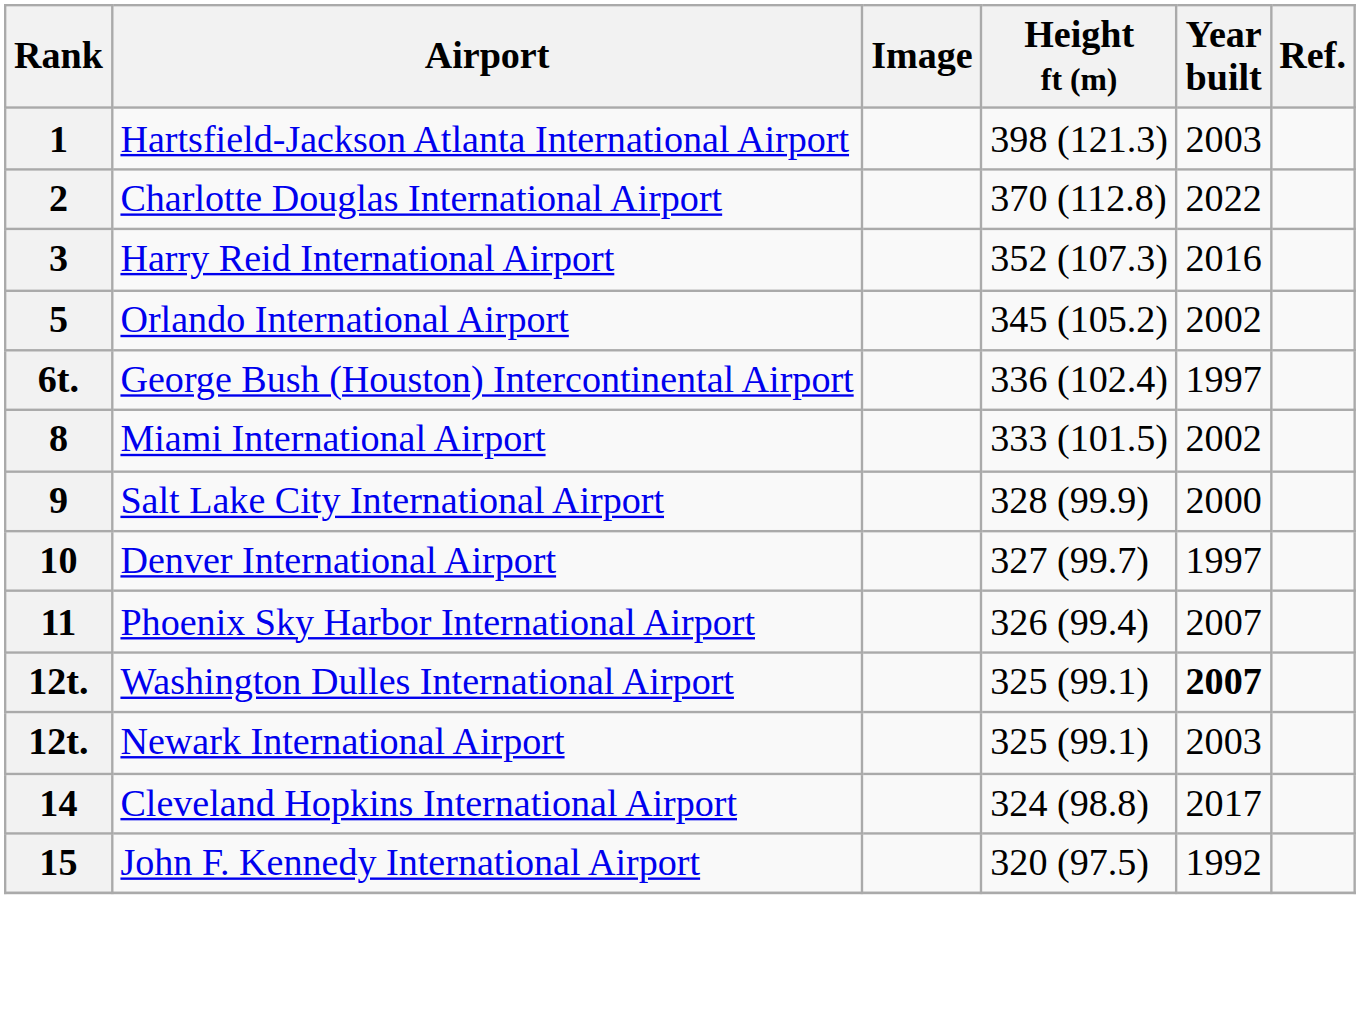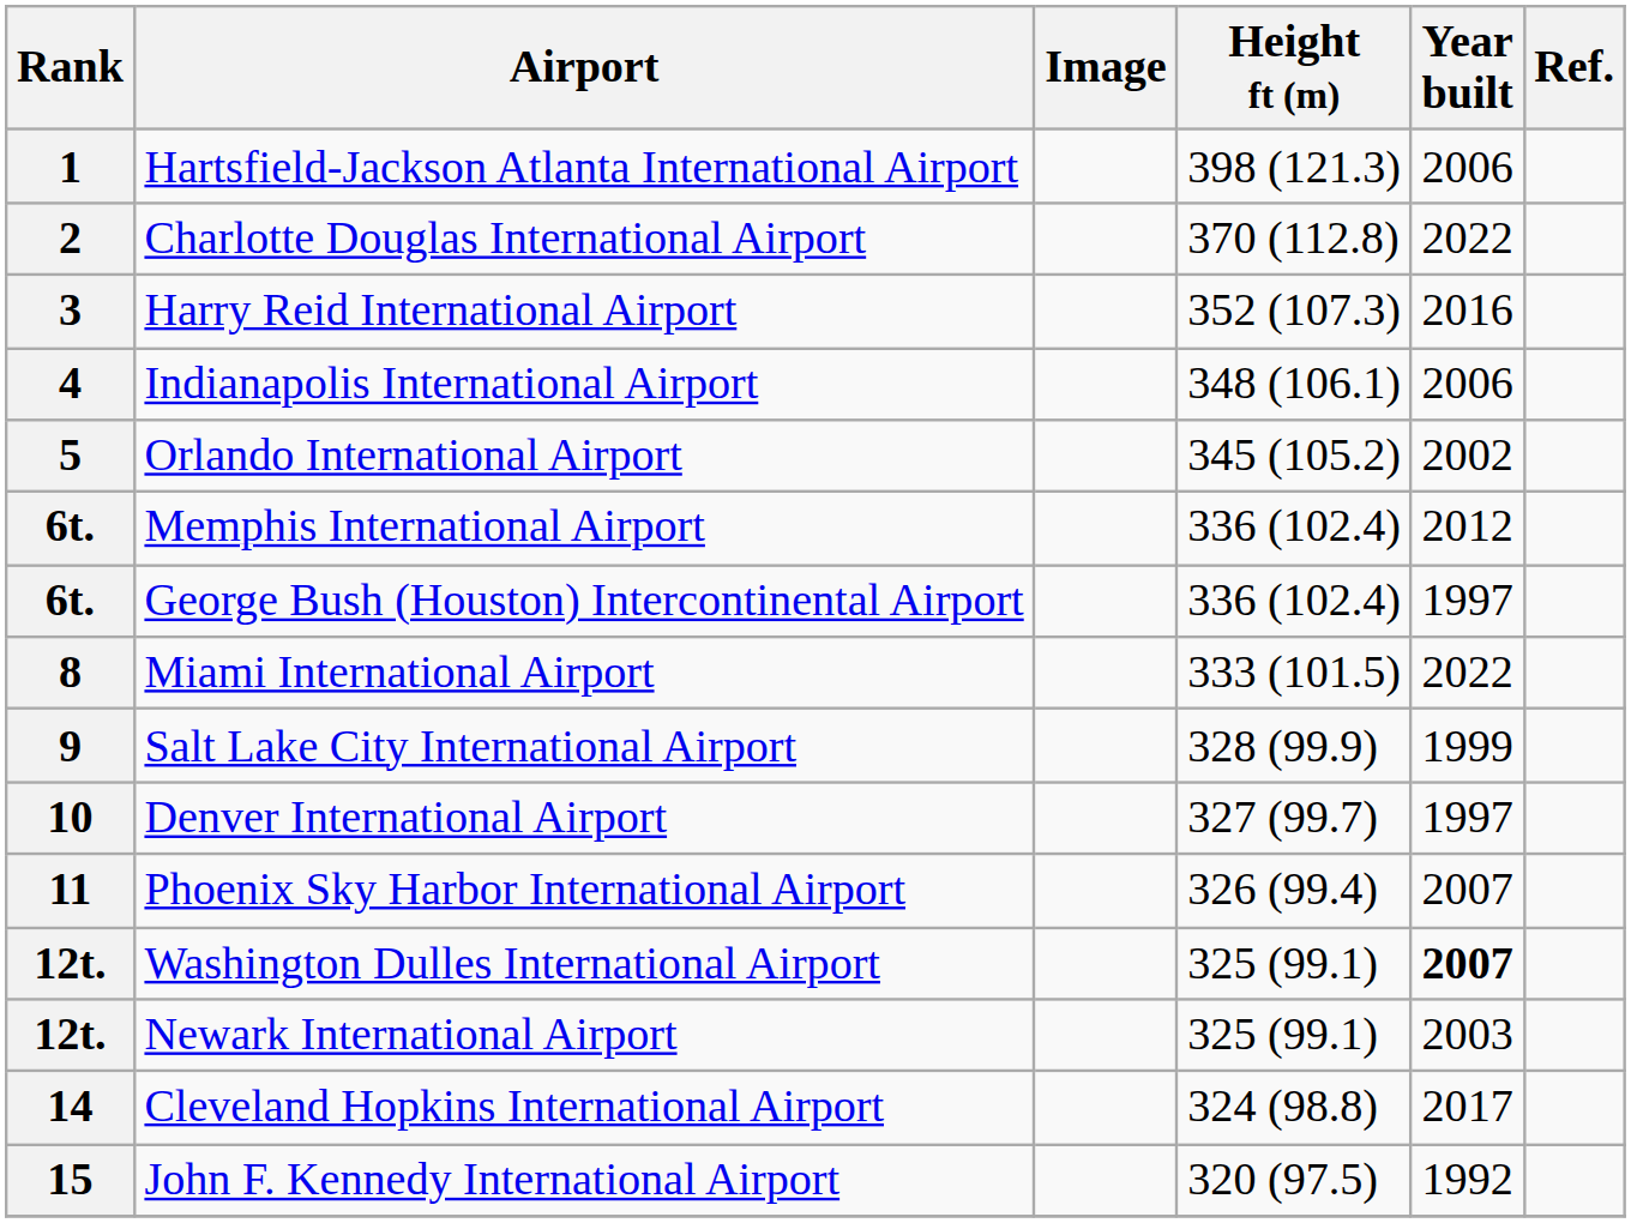 <table class="wikitable sortable">
 <tr>
 <th>Rank</th>
 <th>Airport</th>
 <th class="unsortable">Image</th>
 <th>Height<br><small>ft (m)</small></th>
 <th>Year<br>built</th>
 <th class="unsortable">Ref.</th>
 </tr>
 <tr>
 <th>1</th>
 <td><a href='#'>Hartsfield-Jackson Atlanta International Airport</a></td>
 <td></td>
 <td>398 (121.3)</td>
-<td>2003</td>
+<td>2006</td>
 <td></td>
 </tr>
 <tr>
 <th>2</th>
 <td><a href='#'>Charlotte Douglas International Airport</a></td>
 <td></td>
 <td>370 (112.8)</td>
 <td>2022</td>
 <td></td>
 </tr>
 <tr>
 <th>3</th>
 <td><a href='#'>Harry Reid International Airport</a></td>
 <td></td>
 <td>352 (107.3)</td>
 <td>2016</td>
 <td></td>
 </tr>
 <tr>
+<th>4</th>
+<td><a href='#'>Indianapolis International Airport</a></td>
+<td></td>
+<td>348 (106.1)</td>
+<td>2006</td>
+<td></td>
+</tr>
+<tr>
 <th>5</th>
 <td><a href='#'>Orlando International Airport</a></td>
 <td></td>
 <td>345 (105.2)</td>
 <td>2002</td>
+<td></td>
+</tr>
+<tr>
+<th>6t.</th>
+<td><a href='#'>Memphis International Airport</a></td>
+<td></td>
+<td>336 (102.4)</td>
+<td>2012</td>
 <td></td>
 </tr>
 <tr>
 <th>6t.</th>
 <td><a href='#'>George Bush (Houston) Intercontinental Airport</a></td>
 <td></td>
 <td>336 (102.4)</td>
 <td>1997</td>
 <td></td>
 </tr>
 <tr>
 <th>8</th>
 <td><a href='#'>Miami International Airport</a></td>
 <td></td>
 <td>333 (101.5)</td>
-<td>2002</td>
+<td>2022</td>
 <td></td>
 </tr>
 <tr>
 <th>9</th>
 <td><a href='#'>Salt Lake City International Airport</a></td>
 <td></td>
 <td>328 (99.9)</td>
-<td>2000</td>
+<td>1999</td>
 <td></td>
 </tr>
 <tr>
 <th>10</th>
 <td><a href='#'>Denver International Airport</a></td>
 <td></td>
 <td>327 (99.7)</td>
 <td>1997</td>
 <td></td>
 </tr>
 <tr>
 <th>11</th>
 <td><a href='#'>Phoenix Sky Harbor International Airport</a></td>
 <td></td>
 <td>326 (99.4)</td>
 <td>2007</td>
 <td></td>
 </tr>
 <tr>
 <th>12t.</th>
 <td><a href='#'>Washington Dulles International Airport</a></td>
 <td></td>
 <td>325 (99.1)</td>
 <td><strong>2007</strong></td>
 <td></td>
 </tr>
 <tr>
 <th>12t.</th>
 <td><a href='#'>Newark International Airport</a></td>
 <td></td>
 <td>325 (99.1)</td>
 <td>2003</td>
 <td></td>
 </tr>
 <tr>
 <th>14</th>
 <td><a href='#'>Cleveland Hopkins International Airport</a></td>
 <td></td>
 <td>324 (98.8)</td>
 <td>2017</td>
 <td></td>
 </tr>
 <tr>
 <th>15</th>
 <td><a href='#'>John F. Kennedy International Airport</a></td>
 <td></td>
 <td>320 (97.5)</td>
 <td>1992</td>
 <td></td>
 </tr>
 <tr>
 </tr>
 </table>
